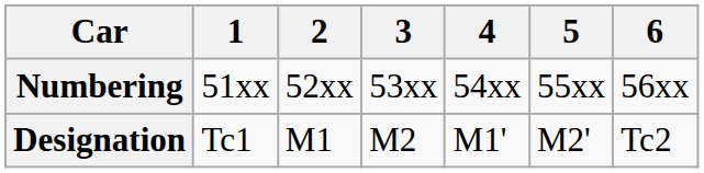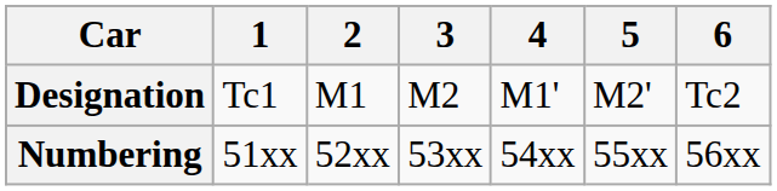 <table class="wikitable">
 <tr>
 <th>Car</th>
 <th>1</th>
 <th>2</th>
 <th>3</th>
 <th>4</th>
 <th>5</th>
 <th>6</th>
 </tr>
 <tr>
+<th>Designation</th>
+<td>Tc1</td>
+<td>M1</td>
+<td>M2</td>
+<td>M1'</td>
+<td>M2'</td>
+<td>Tc2</td>
+</tr>
+<tr>
 <th>Numbering</th>
 <td>51xx</td>
 <td>52xx</td>
 <td>53xx</td>
 <td>54xx</td>
 <td>55xx</td>
 <td>56xx</td>
 </tr>
-<tr>
-<th>Designation</th>
-<td>Tc1</td>
-<td>M1</td>
-<td>M2</td>
-<td>M1'</td>
-<td>M2'</td>
-<td>Tc2</td>
-</tr>
 </table>
